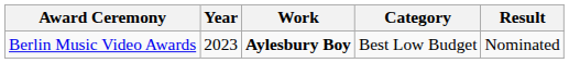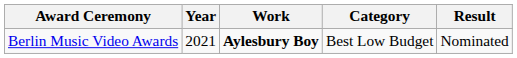 <table class="wikitable">
 <tr>
 <th>Award Ceremony</th>
 <th>Year</th>
 <th>Work</th>
 <th>Category</th>
 <th>Result</th>
 </tr>
 <tr>
 <td><a href='#'>Berlin Music Video Awards</a></td>
-<td>2023</td>
+<td>2021</td>
 <td><strong>Aylesbury Boy</strong></td>
 <td>Best Low Budget</td>
 <td>Nominated</td>
 </tr>
 </table>
